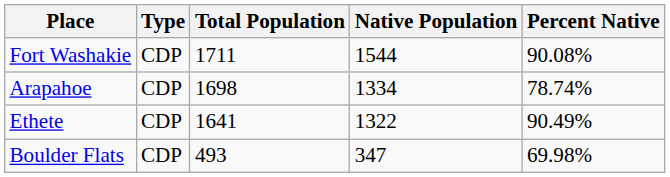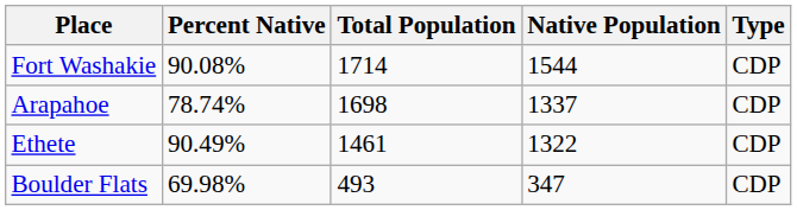 <table class="wikitable sortable">
 <tr>
 <th>Place</th>
-<th>Type</th>
+<th>Percent Native</th>
 <th>Total Population</th>
 <th>Native Population</th>
-<th>Percent Native</th>
+<th>Type</th>
 </tr>
 <tr>
 <td><a href='#'>Fort Washakie</a></td>
+<td>90.08%</td>
+<td>1714</td>
+<td>1544</td>
 <td>CDP</td>
-<td>1711</td>
-<td>1544</td>
-<td>90.08%</td>
 </tr>
 <tr>
 <td><a href='#'>Arapahoe</a></td>
+<td>78.74%</td>
+<td>1698</td>
+<td>1337</td>
 <td>CDP</td>
-<td>1698</td>
-<td>1334</td>
-<td>78.74%</td>
 </tr>
 <tr>
 <td><a href='#'>Ethete</a></td>
+<td>90.49%</td>
+<td>1461</td>
+<td>1322</td>
 <td>CDP</td>
-<td>1641</td>
-<td>1322</td>
-<td>90.49%</td>
 </tr>
 <tr>
 <td><a href='#'>Boulder Flats</a></td>
-<td>CDP</td>
+<td>69.98%</td>
 <td>493</td>
 <td>347</td>
-<td>69.98%</td>
+<td>CDP</td>
 </tr>
 </table>
